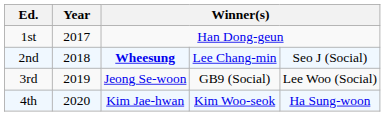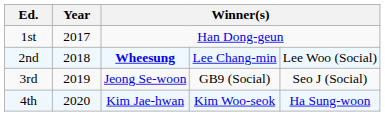 <table class="wikitable" style="text-align:center">
 <tr>
 <th width="50">Ed.</th>
 <th width="50">Year</th>
 <th colspan="3" width="250">Winner(s)</th>
 </tr>
 <tr>
 <td>1st</td>
 <td>2017</td>
 <td colspan="3"><a href='#'>Han Dong-geun</a></td>
 </tr>
 <tr style="background:#f0f8ff;">
 <td>2nd</td>
 <td>2018</td>
 <td><strong><a href='#'>Wheesung</a></strong></td>
 <td><a href='#'>Lee Chang-min</a></td>
-<td>Seo J (Social)</td>
+<td>Lee Woo (Social)</td>
 </tr>
 <tr>
 <td>3rd</td>
 <td>2019</td>
 <td><a href='#'>Jeong Se-woon</a></td>
 <td>GB9 (Social)</td>
-<td>Lee Woo (Social)</td>
+<td>Seo J (Social)</td>
 </tr>
 <tr style="background:#f0f8ff;">
 <td>4th</td>
 <td>2020</td>
 <td><a href='#'>Kim Jae-hwan</a></td>
 <td><a href='#'>Kim Woo-seok</a></td>
 <td><a href='#'>Ha Sung-woon</a></td>
 </tr>
 </table>
